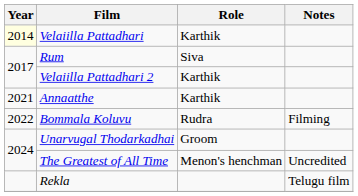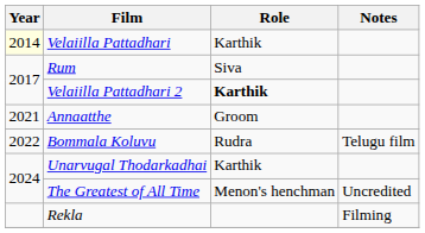 <table class="wikitable sortable">
 <tr>
 <th>Year</th>
 <th>Film</th>
 <th>Role</th>
 <th>Notes</th>
 </tr>
 <tr>
 <td style="background: lightyellow;">2014</td>
 <td><em><a href='#'>Velaiilla Pattadhari</a></em></td>
 <td>Karthik</td>
 <td></td>
 </tr>
 <tr>
 <td rowspan="2">2017</td>
 <td><em><a href='#'>Rum</a></em></td>
 <td>Siva</td>
 <td></td>
 </tr>
 <tr>
 <td><em><a href='#'>Velaiilla Pattadhari 2</a></em></td>
-<td>Karthik</td>
+<td><strong>Karthik</strong></td>
 <td></td>
 </tr>
 <tr>
 <td>2021</td>
 <td><em><a href='#'>Annaatthe</a></em></td>
-<td>Karthik</td>
+<td>Groom</td>
 <td></td>
 </tr>
 <tr>
 <td>2022</td>
 <td><em><a href='#'>Bommala Koluvu</a></em></td>
 <td>Rudra</td>
-<td>Filming</td>
+<td>Telugu film</td>
 </tr>
 <tr>
 <td rowspan="2">2024</td>
 <td><em><a href='#'>Unarvugal Thodarkadhai</a></em></td>
-<td>Groom</td>
+<td>Karthik</td>
 <td></td>
 </tr>
 <tr>
 <td><em><a href='#'>The Greatest of All Time</a></em></td>
 <td>Menon's henchman</td>
 <td>Uncredited</td>
 </tr>
 <tr>
 <td></td>
 <td><em>Rekla</em></td>
 <td></td>
-<td>Telugu film</td>
+<td>Filming</td>
 </tr>
 <tr>
 </tr>
 </table>
